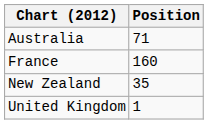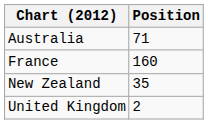 <table class="wikitable">
 <tr>
 <th>Chart (2012)</th>
 <th>Position</th>
 </tr>
 <tr>
 <td>Australia</td>
 <td>71</td>
 </tr>
 <tr>
 <td>France</td>
 <td>160</td>
 </tr>
 <tr>
 <td>New Zealand</td>
 <td>35</td>
 </tr>
 <tr>
 <td>United Kingdom</td>
-<td>1</td>
+<td>2</td>
 </tr>
 </table>
